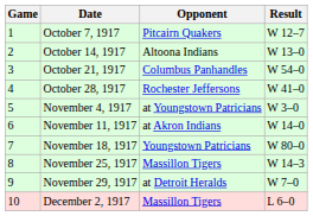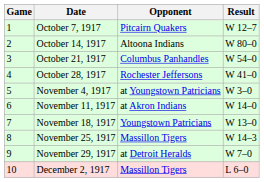 <table class="wikitable">
 <tr>
 <th>Game</th>
 <th>Date</th>
 <th>Opponent</th>
 <th>Result</th>
 </tr>
 <tr style="background: #ddffdd;">
 <td>1</td>
 <td>October 7, 1917</td>
 <td><a href='#'>Pitcairn Quakers</a></td>
 <td>W 12–7</td>
 </tr>
 <tr style="background: #ddffdd;">
 <td>2</td>
 <td>October 14, 1917</td>
 <td>Altoona Indians</td>
-<td>W 13–0</td>
+<td>W 80–0</td>
 </tr>
 <tr style="background: #ddffdd;">
 <td>3</td>
 <td>October 21, 1917</td>
 <td><a href='#'>Columbus Panhandles</a></td>
 <td>W 54–0</td>
 </tr>
 <tr style="background: #ddffdd;">
 <td>4</td>
 <td>October 28, 1917</td>
 <td><a href='#'>Rochester Jeffersons</a></td>
 <td>W 41–0</td>
 </tr>
 <tr style="background: #ddffdd;">
 <td>5</td>
 <td>November 4, 1917</td>
 <td>at <a href='#'>Youngstown Patricians</a></td>
 <td>W 3–0</td>
 </tr>
 <tr style="background: #ddffdd;">
 <td>6</td>
 <td>November 11, 1917</td>
 <td>at <a href='#'>Akron Indians</a></td>
 <td>W 14–0</td>
 </tr>
 <tr style="background: #ddffdd;">
 <td>7</td>
 <td>November 18, 1917</td>
 <td><a href='#'>Youngstown Patricians</a></td>
-<td>W 80–0</td>
+<td>W 13–0</td>
 </tr>
 <tr style="background: #ddffdd;">
 <td>8</td>
 <td>November 25, 1917</td>
 <td><a href='#'>Massillon Tigers</a></td>
 <td>W 14–3</td>
 </tr>
 <tr style="background: #ddffdd;">
 <td>9</td>
 <td>November 29, 1917</td>
 <td>at <a href='#'>Detroit Heralds</a></td>
 <td>W 7–0</td>
 </tr>
 <tr style="background: #ffdddd;">
 <td>10</td>
 <td>December 2, 1917</td>
 <td><a href='#'>Massillon Tigers</a></td>
 <td>L 6–0</td>
 </tr>
 </table>
